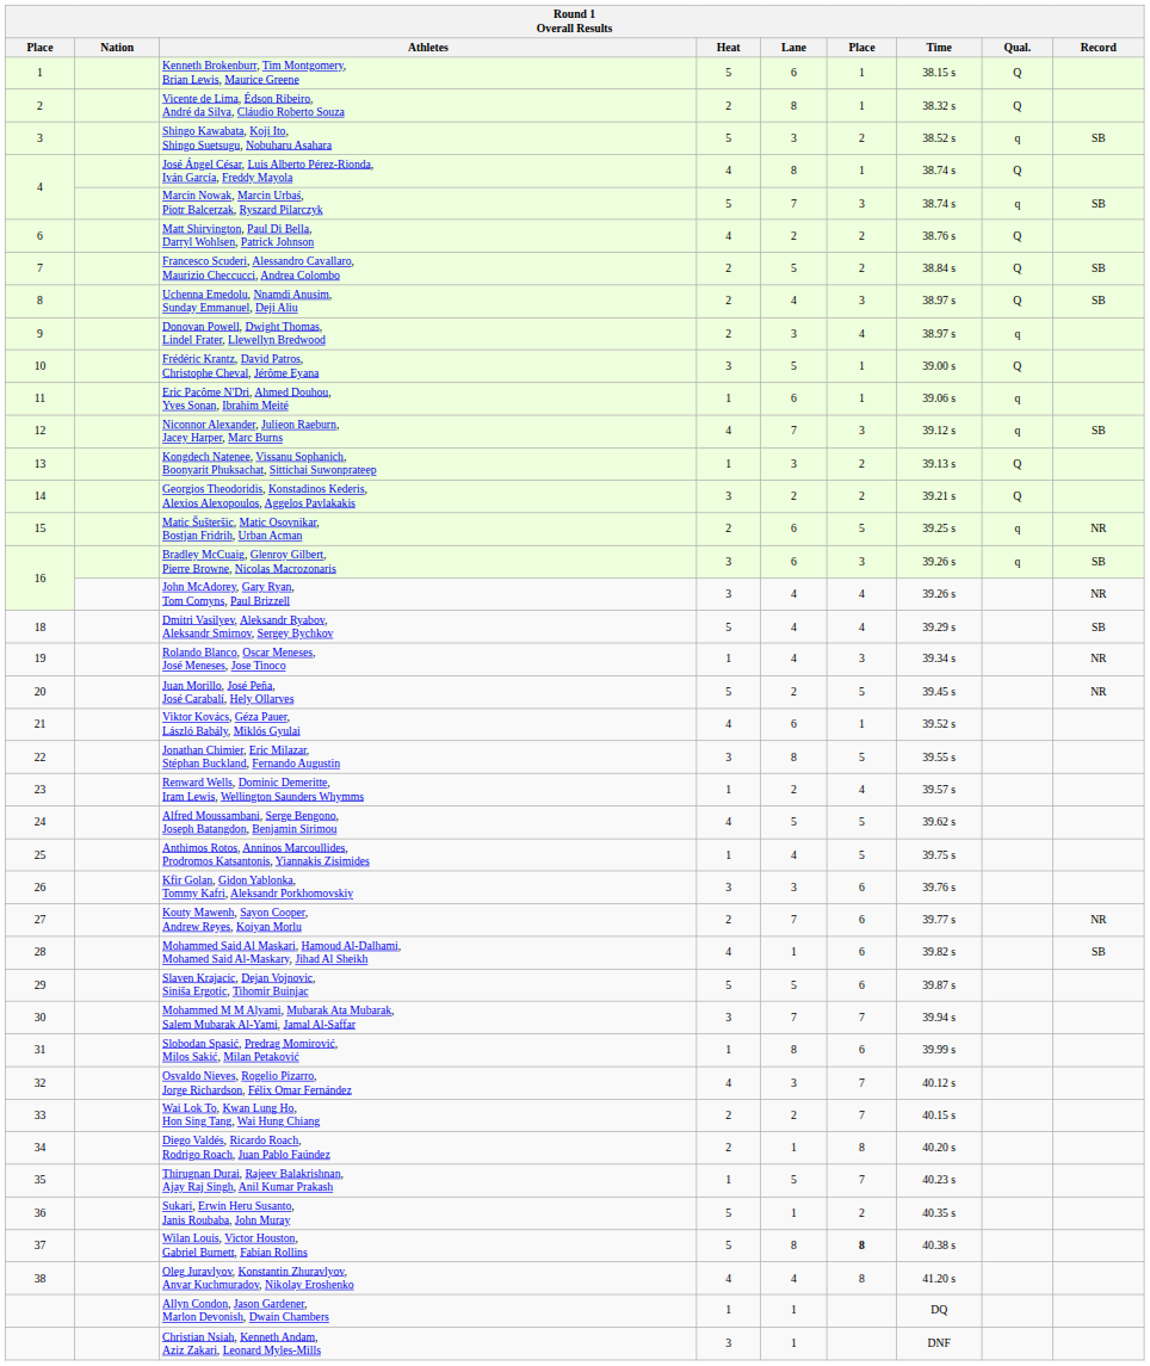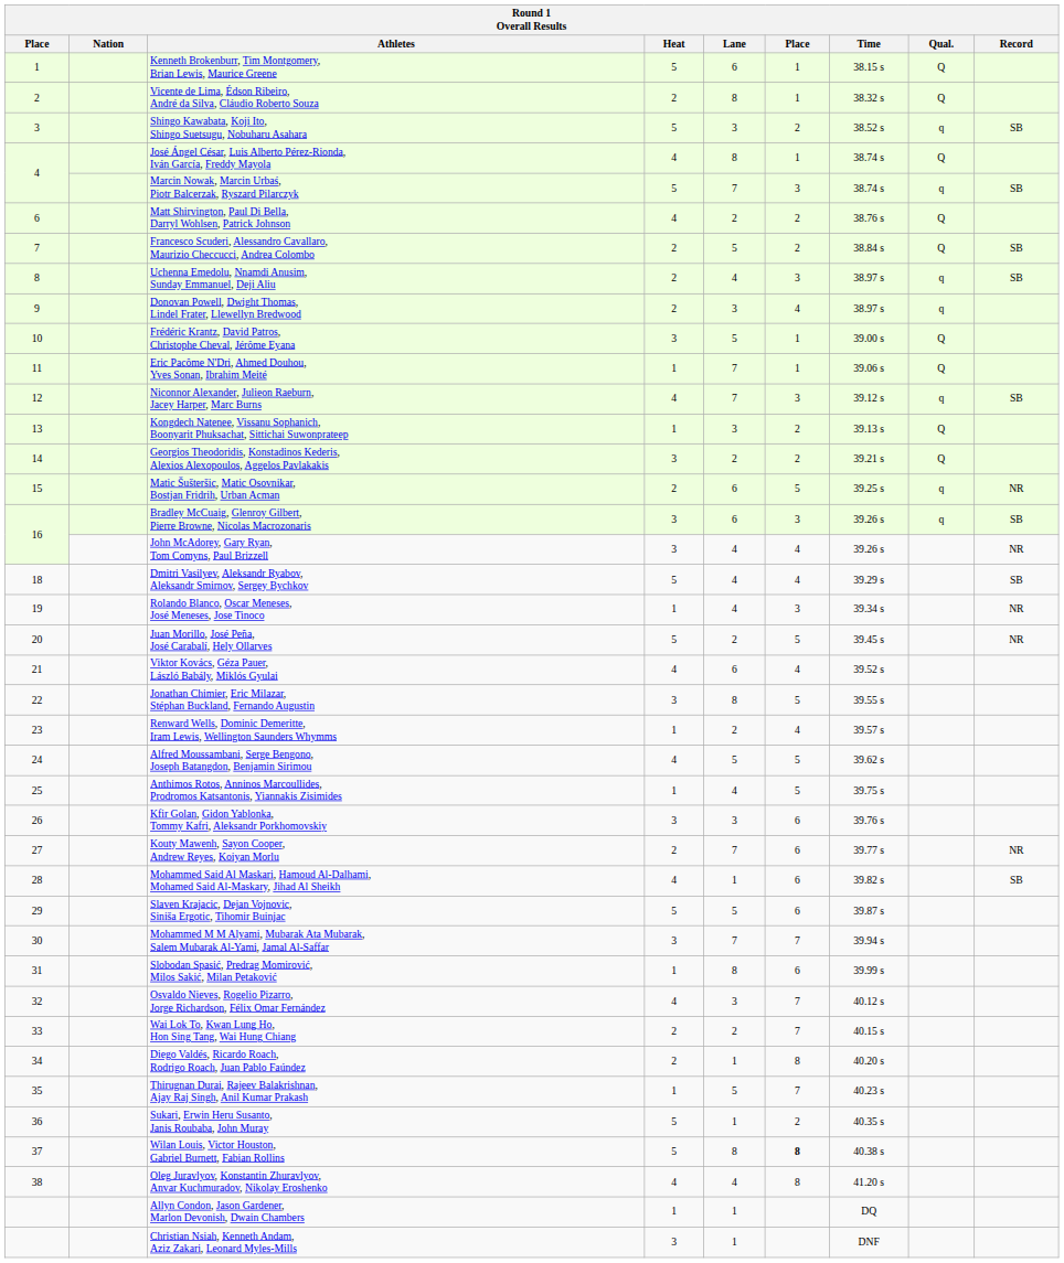 <table class="wikitable sortable" style="font-size:90%" width="90%">
 <tr>
 <th colspan=9>Round 1 <br> Overall Results</th>
 </tr>
 <tr>
 <th>Place</th>
 <th>Nation</th>
 <th>Athletes</th>
 <th>Heat</th>
 <th>Lane</th>
 <th>Place</th>
 <th>Time</th>
 <th>Qual.</th>
 <th>Record</th>
 </tr>
 <tr bgcolor = "eeffdd">
 <td align="center">1</td>
 <td align="left"></td>
 <td align="left"><a href='#'>Kenneth Brokenburr</a>, <a href='#'>Tim Montgomery</a>, <br> <a href='#'>Brian Lewis</a>, <a href='#'>Maurice Greene</a></td>
 <td align="center">5</td>
 <td align="center">6</td>
 <td align="center">1</td>
 <td align="center">38.15 s</td>
 <td align="center">Q</td>
 <td align="center"></td>
 </tr>
 <tr bgcolor = "eeffdd">
 <td align="center">2</td>
 <td align="left"></td>
 <td align="left"><a href='#'>Vicente de Lima</a>, <a href='#'>Édson Ribeiro</a>, <br> <a href='#'>André da Silva</a>, <a href='#'>Cláudio Roberto Souza</a></td>
 <td align="center">2</td>
 <td align="center">8</td>
 <td align="center">1</td>
 <td align="center">38.32 s</td>
 <td align="center">Q</td>
 <td align="center"></td>
 </tr>
 <tr bgcolor = "eeffdd">
 <td align="center">3</td>
 <td align="left"></td>
 <td align="left"><a href='#'>Shingo Kawabata</a>, <a href='#'>Koji Ito</a>, <br> <a href='#'>Shingo Suetsugu</a>, <a href='#'>Nobuharu Asahara</a></td>
 <td align="center">5</td>
 <td align="center">3</td>
 <td align="center">2</td>
 <td align="center">38.52 s</td>
 <td align="center">q</td>
 <td align="center">SB</td>
 </tr>
 <tr bgcolor = "eeffdd">
 <td rowspan=2 align="center">4</td>
 <td align="left"></td>
 <td align="left"><a href='#'>José Ángel César</a>, <a href='#'>Luis Alberto Pérez-Rionda</a>, <br><a href='#'>Iván García</a>, <a href='#'>Freddy Mayola</a></td>
 <td align="center">4</td>
 <td align="center">8</td>
 <td align="center">1</td>
 <td align="center">38.74 s</td>
 <td align="center">Q</td>
 <td align="center"></td>
 </tr>
 <tr bgcolor = "eeffdd">
 <td align="left"></td>
 <td align="left"><a href='#'>Marcin Nowak</a>, <a href='#'>Marcin Urbaś</a>, <br><a href='#'>Piotr Balcerzak</a>, <a href='#'>Ryszard Pilarczyk</a></td>
 <td align="center">5</td>
 <td align="center">7</td>
 <td align="center">3</td>
 <td align="center">38.74 s</td>
 <td align="center">q</td>
 <td align="center">SB</td>
 </tr>
 <tr bgcolor = "eeffdd">
 <td align="center">6</td>
 <td align="left"></td>
 <td align="left"><a href='#'>Matt Shirvington</a>, <a href='#'>Paul Di Bella</a>, <br> <a href='#'>Darryl Wohlsen</a>, <a href='#'>Patrick Johnson</a></td>
 <td align="center">4</td>
 <td align="center">2</td>
 <td align="center">2</td>
 <td align="center">38.76 s</td>
 <td align="center">Q</td>
 <td align="center"></td>
 </tr>
 <tr bgcolor = "eeffdd">
 <td align="center">7</td>
 <td align="left"></td>
 <td align="left"><a href='#'>Francesco Scuderi</a>, <a href='#'>Alessandro Cavallaro</a>,<br> <a href='#'>Maurizio Checcucci</a>, <a href='#'>Andrea Colombo</a></td>
 <td align="center">2</td>
 <td align="center">5</td>
 <td align="center">2</td>
 <td align="center">38.84 s</td>
 <td align="center">Q</td>
 <td align="center">SB</td>
 </tr>
 <tr bgcolor = "eeffdd">
 <td align="center">8</td>
 <td align="left"></td>
 <td align="left"><a href='#'>Uchenna Emedolu</a>, <a href='#'>Nnamdi Anusim</a>, <br> <a href='#'>Sunday Emmanuel</a>, <a href='#'>Deji Aliu</a></td>
 <td align="center">2</td>
 <td align="center">4</td>
 <td align="center">3</td>
 <td align="center">38.97 s</td>
-<td align="center">Q</td>
+<td align="center">q</td>
 <td align="center">SB</td>
 </tr>
 <tr bgcolor = "eeffdd">
 <td align="center">9</td>
 <td align="left"></td>
 <td align="left"><a href='#'>Donovan Powell</a>, <a href='#'>Dwight Thomas</a>,<br> <a href='#'>Lindel Frater</a>, <a href='#'>Llewellyn Bredwood</a></td>
 <td align="center">2</td>
 <td align="center">3</td>
 <td align="center">4</td>
 <td align="center">38.97 s</td>
 <td align="center">q</td>
 <td align="center"></td>
 </tr>
 <tr bgcolor = "eeffdd">
 <td align="center">10</td>
 <td align="left"></td>
 <td align="left"><a href='#'>Frédéric Krantz</a>, <a href='#'>David Patros</a>,<br> <a href='#'>Christophe Cheval</a>, <a href='#'>Jérôme Eyana</a></td>
 <td align="center">3</td>
 <td align="center">5</td>
 <td align="center">1</td>
 <td align="center">39.00 s</td>
 <td align="center">Q</td>
 <td align="center"></td>
 </tr>
 <tr bgcolor = "eeffdd">
 <td align="center">11</td>
 <td align="left"></td>
 <td align="left"><a href='#'>Eric Pacôme N'Dri</a>, <a href='#'>Ahmed Douhou</a>, <br> <a href='#'>Yves Sonan</a>, <a href='#'>Ibrahim Meité</a></td>
 <td align="center">1</td>
-<td align="center">6</td>
+<td align="center">7</td>
 <td align="center">1</td>
 <td align="center">39.06 s</td>
-<td align="center">q</td>
+<td align="center">Q</td>
 <td align="center"></td>
 </tr>
 <tr bgcolor = "eeffdd">
 <td align="center">12</td>
 <td align="left"></td>
 <td align="left"><a href='#'>Niconnor Alexander</a>, <a href='#'>Julieon Raeburn</a>, <br> <a href='#'>Jacey Harper</a>, <a href='#'>Marc Burns</a></td>
 <td align="center">4</td>
 <td align="center">7</td>
 <td align="center">3</td>
 <td align="center">39.12 s</td>
 <td align="center">q</td>
 <td align="center">SB</td>
 </tr>
 <tr bgcolor = "eeffdd">
 <td align="center">13</td>
 <td align="left"></td>
 <td align="left"><a href='#'>Kongdech Natenee</a>, <a href='#'>Vissanu Sophanich</a>, <br> <a href='#'>Boonyarit Phuksachat</a>, <a href='#'>Sittichai Suwonprateep</a></td>
 <td align="center">1</td>
 <td align="center">3</td>
 <td align="center">2</td>
 <td align="center">39.13 s</td>
 <td align="center">Q</td>
 <td align="center"></td>
 </tr>
 <tr bgcolor = "eeffdd">
 <td align="center">14</td>
 <td align="left"></td>
 <td align="left"><a href='#'>Georgios Theodoridis</a>, <a href='#'>Konstadinos Kederis</a>, <br> <a href='#'>Alexios Alexopoulos</a>, <a href='#'>Aggelos Pavlakakis</a></td>
 <td align="center">3</td>
 <td align="center">2</td>
 <td align="center">2</td>
 <td align="center">39.21 s</td>
 <td align="center">Q</td>
 <td align="center"></td>
 </tr>
 <tr bgcolor = "eeffdd">
 <td align="center">15</td>
 <td align="left"></td>
 <td align="left"><a href='#'>Matic Šušteršic</a>, <a href='#'>Matic Osovnikar</a>,<br> <a href='#'>Bostjan Fridrih</a>, <a href='#'>Urban Acman</a></td>
 <td align="center">2</td>
 <td align="center">6</td>
 <td align="center">5</td>
 <td align="center">39.25 s</td>
 <td align="center">q</td>
 <td align="center">NR</td>
 </tr>
 <tr bgcolor = "eeffdd">
 <td Rowspan=2 align="center">16</td>
 <td align="left"></td>
 <td align="left"><a href='#'>Bradley McCuaig</a>, <a href='#'>Glenroy Gilbert</a>,<br> <a href='#'>Pierre Browne</a>, <a href='#'>Nicolas Macrozonaris</a></td>
 <td align="center">3</td>
 <td align="center">6</td>
 <td align="center">3</td>
 <td align="center">39.26 s</td>
 <td align="center">q</td>
 <td align="center">SB</td>
 </tr>
 <tr>
 <td align="left"></td>
 <td align="left"><a href='#'>John McAdorey</a>, <a href='#'>Gary Ryan</a>, <br> <a href='#'>Tom Comyns</a>, <a href='#'>Paul Brizzell</a></td>
 <td align="center">3</td>
 <td align="center">4</td>
 <td align="center">4</td>
 <td align="center">39.26 s</td>
 <td align="center"></td>
 <td align="center">NR</td>
 </tr>
 <tr>
 <td align="center">18</td>
 <td align="left"></td>
 <td align="left"><a href='#'>Dmitri Vasilyev</a>, <a href='#'>Aleksandr Ryabov</a>, <br><a href='#'>Aleksandr Smirnov</a>, <a href='#'>Sergey Bychkov</a></td>
 <td align="center">5</td>
 <td align="center">4</td>
 <td align="center">4</td>
 <td align="center">39.29 s</td>
 <td align="center"></td>
 <td align="center">SB</td>
 </tr>
 <tr>
 <td align="center">19</td>
 <td align="left"></td>
 <td align="left"><a href='#'>Rolando Blanco</a>, <a href='#'>Oscar Meneses</a>, <br> <a href='#'>José Meneses</a>, <a href='#'>Jose Tinoco</a></td>
 <td align="center">1</td>
 <td align="center">4</td>
 <td align="center">3</td>
 <td align="center">39.34 s</td>
 <td align="center"></td>
 <td align="center">NR</td>
 </tr>
 <tr>
 <td align="center">20</td>
 <td align="left"></td>
 <td align="left"><a href='#'>Juan Morillo</a>, <a href='#'>José Peña</a>,<br> <a href='#'>José Carabalí</a>, <a href='#'>Hely Ollarves</a></td>
 <td align="center">5</td>
 <td align="center">2</td>
 <td align="center">5</td>
 <td align="center">39.45 s</td>
 <td align="center"></td>
 <td align="center">NR</td>
 </tr>
 <tr>
 <td align="center">21</td>
 <td align="left"></td>
 <td align="left"><a href='#'>Viktor Kovács</a>, <a href='#'>Géza Pauer</a>, <br> <a href='#'>László Babály</a>, <a href='#'>Miklós Gyulai</a></td>
 <td align="center">4</td>
 <td align="center">6</td>
-<td align="center">1</td>
+<td align="center">4</td>
 <td align="center">39.52 s</td>
 <td align="center"></td>
 <td align="center"></td>
 </tr>
 <tr>
 <td align="center">22</td>
 <td align="left"></td>
 <td align="left"><a href='#'>Jonathan Chimier</a>, <a href='#'>Eric Milazar</a>, <br> <a href='#'>Stéphan Buckland</a>, <a href='#'>Fernando Augustin</a></td>
 <td align="center">3</td>
 <td align="center">8</td>
 <td align="center">5</td>
 <td align="center">39.55 s</td>
 <td align="center"></td>
 <td align="center"></td>
 </tr>
 <tr>
 <td align="center">23</td>
 <td align="left"></td>
 <td align="left"><a href='#'>Renward Wells</a>, <a href='#'>Dominic Demeritte</a>, <br> <a href='#'>Iram Lewis</a>, <a href='#'>Wellington Saunders Whymms</a></td>
 <td align="center">1</td>
 <td align="center">2</td>
 <td align="center">4</td>
 <td align="center">39.57 s</td>
 <td align="center"></td>
 <td align="center"></td>
 </tr>
 <tr>
 <td align="center">24</td>
 <td align="left"></td>
 <td align="left"><a href='#'>Alfred Moussambani</a>, <a href='#'>Serge Bengono</a>, <br> <a href='#'>Joseph Batangdon</a>, <a href='#'>Benjamin Sirimou</a></td>
 <td align="center">4</td>
 <td align="center">5</td>
 <td align="center">5</td>
 <td align="center">39.62 s</td>
 <td align="center"></td>
 <td align="center"></td>
 </tr>
 <tr>
 <td align="center">25</td>
 <td align="left"></td>
 <td align="left"><a href='#'>Anthimos Rotos</a>, <a href='#'>Anninos Marcoullides</a>, <br> <a href='#'>Prodromos Katsantonis</a>, <a href='#'>Yiannakis Zisimides</a></td>
 <td align="center">1</td>
 <td align="center">4</td>
 <td align="center">5</td>
 <td align="center">39.75 s</td>
 <td align="center"></td>
 <td align="center"></td>
 </tr>
 <tr>
 <td align="center">26</td>
 <td align="left"></td>
 <td align="left"><a href='#'>Kfir Golan</a>, <a href='#'>Gidon Yablonka</a>, <br> <a href='#'>Tommy Kafri</a>, <a href='#'>Aleksandr Porkhomovskiy</a></td>
 <td align="center">3</td>
 <td align="center">3</td>
 <td align="center">6</td>
 <td align="center">39.76 s</td>
 <td align="center"></td>
 <td align="center"></td>
 </tr>
 <tr>
 <td align="center">27</td>
 <td align="left"></td>
 <td align="left"><a href='#'>Kouty Mawenh</a>, <a href='#'>Sayon Cooper</a>, <br> <a href='#'>Andrew Reyes</a>, <a href='#'>Koiyan Morlu</a></td>
 <td align="center">2</td>
 <td align="center">7</td>
 <td align="center">6</td>
 <td align="center">39.77 s</td>
 <td align="center"></td>
 <td align="center">NR</td>
 </tr>
 <tr>
 <td align="center">28</td>
 <td align="left"></td>
 <td align="left"><a href='#'>Mohammed Said Al Maskari</a>, <a href='#'>Hamoud Al-Dalhami</a>, <br> <a href='#'>Mohamed Said Al-Maskary</a>, <a href='#'>Jihad Al Sheikh</a></td>
 <td align="center">4</td>
 <td align="center">1</td>
 <td align="center">6</td>
 <td align="center">39.82 s</td>
 <td align="center"></td>
 <td align="center">SB</td>
 </tr>
 <tr>
 <td align="center">29</td>
 <td align="left"></td>
 <td align="left"><a href='#'>Slaven Krajacic</a>, <a href='#'>Dejan Vojnovic</a>, <br><a href='#'>Siniša Ergotic</a>, <a href='#'>Tihomir Buinjac</a></td>
 <td align="center">5</td>
 <td align="center">5</td>
 <td align="center">6</td>
 <td align="center">39.87 s</td>
 <td align="center"></td>
 <td align="center"></td>
 </tr>
 <tr>
 <td align="center">30</td>
 <td align="left"></td>
 <td align="left"><a href='#'>Mohammed M M Alyami</a>, <a href='#'>Mubarak Ata Mubarak</a>,<br> <a href='#'>Salem Mubarak Al-Yami</a>, <a href='#'>Jamal Al-Saffar</a></td>
 <td align="center">3</td>
 <td align="center">7</td>
 <td align="center">7</td>
 <td align="center">39.94 s</td>
 <td align="center"></td>
 <td align="center"></td>
 </tr>
 <tr>
 <td align="center">31</td>
 <td align="left"></td>
 <td align="left"><a href='#'>Slobodan Spasić</a>, <a href='#'>Predrag Momirović</a>, <br> <a href='#'>Milos Sakić</a>, <a href='#'>Milan Petaković</a></td>
 <td align="center">1</td>
 <td align="center">8</td>
 <td align="center">6</td>
 <td align="center">39.99 s</td>
 <td align="center"></td>
 <td align="center"></td>
 </tr>
 <tr>
 <td align="center">32</td>
 <td align="left"></td>
 <td align="left"><a href='#'>Osvaldo Nieves</a>, <a href='#'>Rogelio Pizarro</a>, <br> <a href='#'>Jorge Richardson</a>, <a href='#'>Félix Omar Fernández</a></td>
 <td align="center">4</td>
 <td align="center">3</td>
 <td align="center">7</td>
 <td align="center">40.12 s</td>
 <td align="center"></td>
 <td align="center"></td>
 </tr>
 <tr>
 <td align="center">33</td>
 <td align="left"></td>
 <td align="left"><a href='#'>Wai Lok To</a>, <a href='#'>Kwan Lung Ho</a>, <br> <a href='#'>Hon Sing Tang</a>, <a href='#'>Wai Hung Chiang</a></td>
 <td align="center">2</td>
 <td align="center">2</td>
 <td align="center">7</td>
 <td align="center">40.15 s</td>
 <td align="center"></td>
 <td align="center"></td>
 </tr>
 <tr>
 <td align="center">34</td>
 <td align="left"></td>
 <td align="left"><a href='#'>Diego Valdés</a>, <a href='#'>Ricardo Roach</a>, <br> <a href='#'>Rodrigo Roach</a>, <a href='#'>Juan Pablo Faúndez</a></td>
 <td align="center">2</td>
 <td align="center">1</td>
 <td align="center">8</td>
 <td align="center">40.20 s</td>
 <td align="center"></td>
 <td align="center"></td>
 </tr>
 <tr>
 <td align="center">35</td>
 <td align="left"></td>
 <td align="left"><a href='#'>Thirugnan Durai</a>, <a href='#'>Rajeev Balakrishnan</a>, <br> <a href='#'>Ajay Raj Singh</a>, <a href='#'>Anil Kumar Prakash</a></td>
 <td align="center">1</td>
 <td align="center">5</td>
 <td align="center">7</td>
 <td align="center">40.23 s</td>
 <td align="center"></td>
 <td align="center"></td>
 </tr>
 <tr>
 <td align="center">36</td>
 <td align="left"></td>
 <td align="left"><a href='#'>Sukari</a>, <a href='#'>Erwin Heru Susanto</a>,<br> <a href='#'>Janis Roubaba</a>, <a href='#'>John Muray</a></td>
 <td align="center">5</td>
 <td align="center">1</td>
 <td align="center">2</td>
 <td align="center">40.35 s</td>
 <td align="center"></td>
 <td align="center"></td>
 </tr>
 <tr>
 <td align="center">37</td>
 <td align="left"></td>
 <td align="left"><a href='#'>Wilan Louis</a>, <a href='#'>Victor Houston</a>, <br> <a href='#'>Gabriel Burnett</a>, <a href='#'>Fabian Rollins</a></td>
 <td align="center">5</td>
 <td align="center">8</td>
 <td align="center"><strong>8</strong></td>
 <td align="center">40.38 s</td>
 <td align="center"></td>
 <td align="center"></td>
 </tr>
 <tr>
 <td align="center">38</td>
 <td align="left"></td>
 <td align="left"><a href='#'>Oleg Juravlyov</a>, <a href='#'>Konstantin Zhuravlyov</a>, <br> <a href='#'>Anvar Kuchmuradov</a>, <a href='#'>Nikolay Eroshenko</a></td>
 <td align="center">4</td>
 <td align="center">4</td>
 <td align="center">8</td>
 <td align="center">41.20 s</td>
 <td align="center"></td>
 <td align="center"></td>
 </tr>
 <tr>
 <td align="center"></td>
 <td align="left"></td>
 <td align="left"><a href='#'>Allyn Condon</a>, <a href='#'>Jason Gardener</a>, <br> <a href='#'>Marlon Devonish</a>, <a href='#'>Dwain Chambers</a></td>
 <td align="center">1</td>
 <td align="center">1</td>
 <td align="center"></td>
 <td align="center">DQ</td>
 <td align="center"></td>
 <td align="center"></td>
 </tr>
 <tr>
 <td align="center"></td>
 <td align="left"></td>
 <td align="left"><a href='#'>Christian Nsiah</a>, <a href='#'>Kenneth Andam</a>,<br> <a href='#'>Aziz Zakari</a>, <a href='#'>Leonard Myles-Mills</a></td>
 <td align="center">3</td>
 <td align="center">1</td>
 <td align="center"></td>
 <td align="center">DNF</td>
 <td align="center"></td>
 <td align="center"></td>
 </tr>
 </table>
